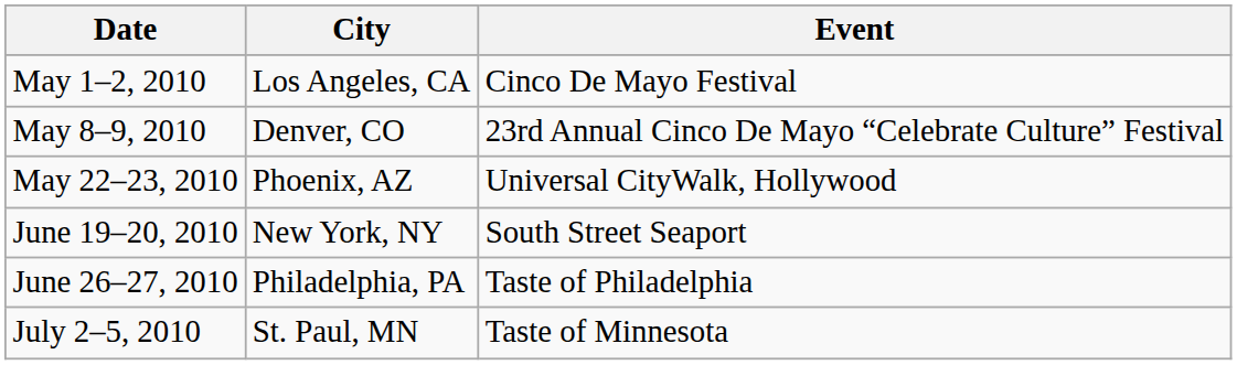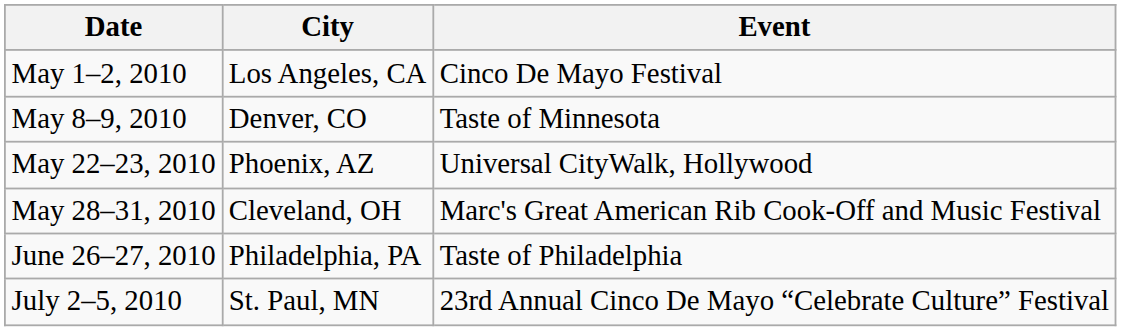 <table class="wikitable">
 <tr>
 <th>Date</th>
 <th>City</th>
 <th>Event</th>
 </tr>
 <tr>
 <td>May 1–2, 2010</td>
 <td>Los Angeles, CA</td>
 <td>Cinco De Mayo Festival</td>
 </tr>
 <tr>
 <td>May 8–9, 2010</td>
 <td>Denver, CO</td>
-<td>23rd Annual Cinco De Mayo “Celebrate Culture” Festival</td>
+<td>Taste of Minnesota</td>
 </tr>
 <tr>
 <td>May 22–23, 2010</td>
 <td>Phoenix, AZ</td>
 <td>Universal CityWalk, Hollywood</td>
 </tr>
 <tr>
-<td>June 19–20, 2010</td>
-<td>New York, NY</td>
-<td>South Street Seaport</td>
+<td>May 28–31, 2010</td>
+<td>Cleveland, OH</td>
+<td>Marc's Great American Rib Cook-Off and Music Festival</td>
 </tr>
 <tr>
 <td>June 26–27, 2010</td>
 <td>Philadelphia, PA</td>
 <td>Taste of Philadelphia</td>
 </tr>
 <tr>
 <td>July 2–5, 2010</td>
 <td>St. Paul, MN</td>
-<td>Taste of Minnesota</td>
+<td>23rd Annual Cinco De Mayo “Celebrate Culture” Festival</td>
 </tr>
 </table>
